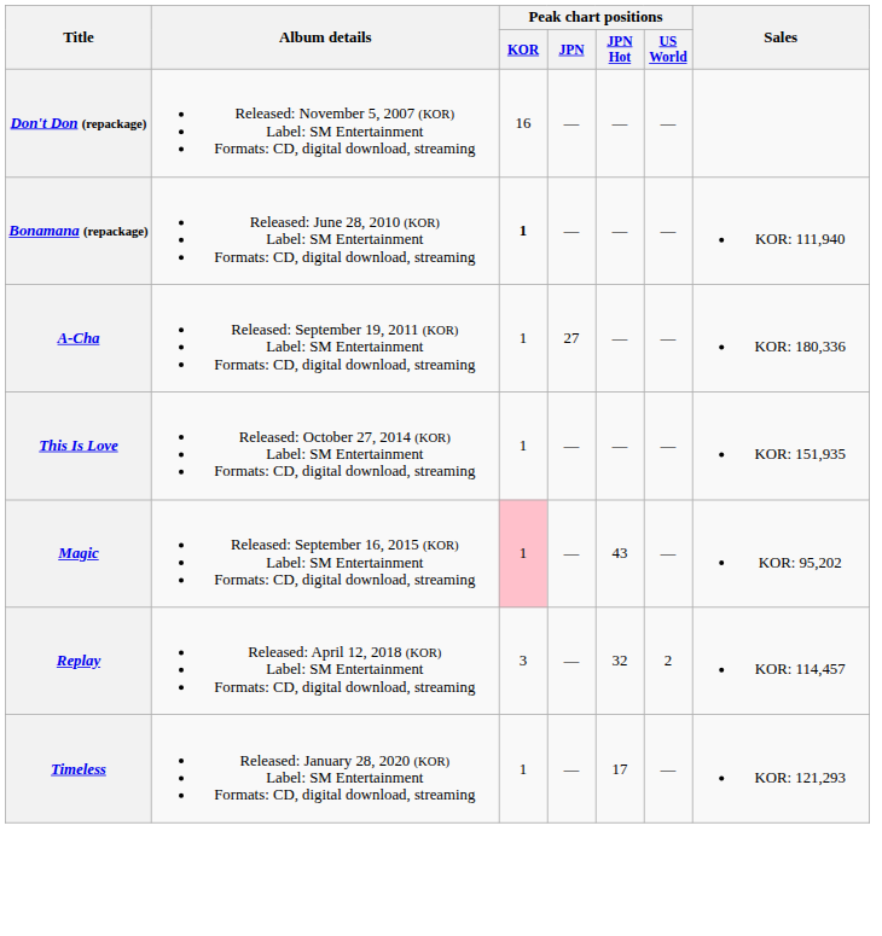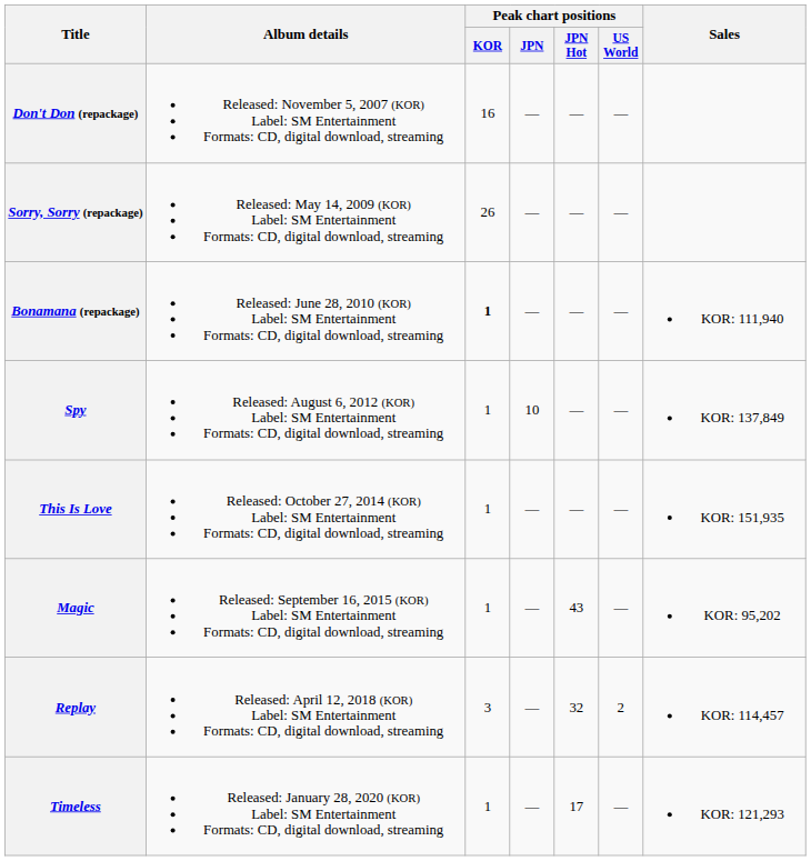 <table class="wikitable plainrowheaders" style="text-align:center;">
 <tr>
 <th rowspan="2" scope="col">Title</th>
 <th rowspan="2" scope="col" style="width:22em;">Album details</th>
 <th colspan="4" scope="col">Peak chart positions</th>
 <th rowspan="2" scope="col" style="width:11em;">Sales</th>
 </tr>
 <tr>
 <th scope="col" style="width:3em;font-size:90%;"><a href='#'>KOR</a><br></th>
 <th scope="col" style="width:3em;font-size:90%;"><a href='#'>JPN</a></th>
 <th scope="col" style="width:3em;font-size:90%;"><a href='#'>JPN Hot</a></th>
 <th scope="col" style="width:3em;font-size:90%;"><a href='#'>US<br>World</a><br></th>
 </tr>
 <tr>
 <th scope="row"><em><a href='#'>Don't Don</a></em> <small>(repackage)</small></th>
 <td><br><ul><li>Released: November 5, 2007 <small>(KOR)</small></li><li>Label: SM Entertainment</li><li>Formats: CD, digital download, streaming</li></ul></td>
 <td>16</td>
 <td>—</td>
 <td>—</td>
 <td>—</td>
 <td></td>
 </tr>
 <tr>
+<th scope="row"><a href='#'><em>Sorry, Sorry</em></a> <small>(repackage)</small></th>
+<td><br><ul><li>Released: May 14, 2009 <small>(KOR)</small></li><li>Label: SM Entertainment</li><li>Formats: CD, digital download, streaming</li></ul></td>
+<td>26</td>
+<td>—</td>
+<td>—</td>
+<td>—</td>
+<td></td>
+</tr>
+<tr>
 <th scope="row"><em><a href='#'>Bonamana</a></em> <small>(repackage)</small></th>
 <td><br><ul><li>Released: June 28, 2010 <small>(KOR)</small></li><li>Label: SM Entertainment</li><li>Formats: CD, digital download, streaming</li></ul></td>
 <td><strong>1</strong></td>
 <td>—</td>
 <td>—</td>
 <td>—</td>
 <td><br><ul><li>KOR: 111,940</li></ul></td>
 </tr>
 <tr>
-<th scope="row"><em><a href='#'>A-Cha</a></em></th>
-<td><br><ul><li>Released: September 19, 2011 <small>(KOR)</small></li><li>Label: SM Entertainment</li><li>Formats: CD, digital download, streaming</li></ul></td>
+<th scope="row"><em><a href='#'>Spy</a></em></th>
+<td><br><ul><li>Released: August 6, 2012 <small>(KOR)</small></li><li>Label: SM Entertainment</li><li>Formats: CD, digital download, streaming</li></ul></td>
 <td>1</td>
-<td>27</td>
+<td>10</td>
 <td>—</td>
 <td>—</td>
-<td><br><ul><li>KOR: 180,336</li></ul></td>
+<td><br><ul><li>KOR: 137,849</li></ul></td>
 </tr>
 <tr>
 <th scope="row"><em><a href='#'>This Is Love</a></em></th>
 <td><br><ul><li>Released: October 27, 2014 <small>(KOR)</small></li><li>Label: SM Entertainment</li><li>Formats: CD, digital download, streaming</li></ul></td>
 <td>1</td>
 <td>—</td>
 <td>—</td>
 <td>—</td>
 <td><br><ul><li>KOR: 151,935</li></ul></td>
 </tr>
 <tr>
 <th scope="row"><em><a href='#'>Magic</a></em></th>
 <td><br><ul><li>Released: September 16, 2015 <small>(KOR)</small></li><li>Label: SM Entertainment</li><li>Formats: CD, digital download, streaming</li></ul></td>
-<td style="background: pink;">1</td>
+<td>1</td>
 <td>—</td>
 <td>43</td>
 <td>—</td>
 <td><br><ul><li>KOR: 95,202</li></ul></td>
 </tr>
 <tr>
 <th scope="row"><em><a href='#'>Replay</a></em></th>
 <td><br><ul><li>Released: April 12, 2018 <small>(KOR)</small></li><li>Label: SM Entertainment</li><li>Formats: CD, digital download, streaming</li></ul></td>
 <td>3</td>
 <td>—</td>
 <td>32</td>
 <td>2</td>
 <td><br><ul><li>KOR: 114,457</li></ul></td>
 </tr>
 <tr>
 <th scope="row"><em><a href='#'>Timeless</a></em></th>
 <td><br><ul><li>Released: January 28, 2020 <small>(KOR)</small></li><li>Label: SM Entertainment</li><li>Formats: CD, digital download, streaming</li></ul></td>
 <td>1</td>
 <td>—</td>
 <td>17</td>
 <td>—</td>
 <td><br><ul><li>KOR: 121,293</li></ul></td>
 </tr>
 </table>
